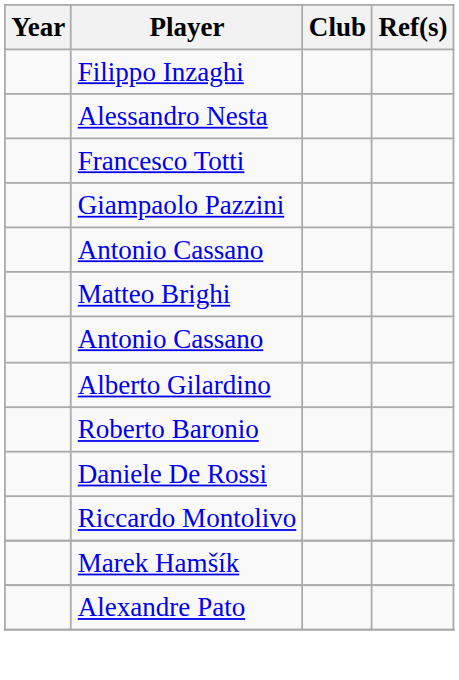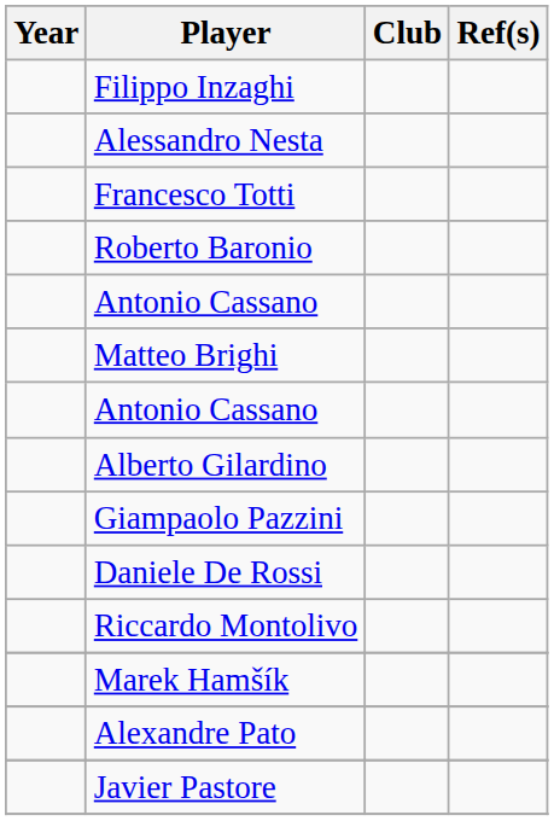 <table class="wikitable" style="font-size:95%;">
 <tr>
 <th>Year</th>
 <th>Player</th>
 <th>Club</th>
 <th>Ref(s)</th>
 </tr>
 <tr>
 <td></td>
 <td> <a href='#'>Filippo Inzaghi</a></td>
 <td></td>
 <td></td>
 </tr>
 <tr>
 <td></td>
 <td> <a href='#'>Alessandro Nesta</a></td>
 <td></td>
 <td></td>
 </tr>
 <tr>
 <td></td>
 <td> <a href='#'>Francesco Totti</a></td>
 <td></td>
 <td></td>
 </tr>
 <tr>
 <td></td>
-<td> <a href='#'>Giampaolo Pazzini</a></td>
+<td> <a href='#'>Roberto Baronio</a></td>
 <td></td>
 <td></td>
 </tr>
 <tr>
 <td></td>
 <td> <a href='#'>Antonio Cassano</a></td>
 <td></td>
 <td></td>
 </tr>
 <tr>
 <td></td>
 <td> <a href='#'>Matteo Brighi</a></td>
 <td></td>
 <td></td>
 </tr>
 <tr>
 <td></td>
 <td> <a href='#'>Antonio Cassano</a></td>
 <td></td>
 <td></td>
 </tr>
 <tr>
 <td></td>
 <td> <a href='#'>Alberto Gilardino</a></td>
 <td></td>
 <td></td>
 </tr>
 <tr>
 <td></td>
-<td> <a href='#'>Roberto Baronio</a></td>
+<td> <a href='#'>Giampaolo Pazzini</a></td>
 <td></td>
 <td></td>
 </tr>
 <tr>
 <td></td>
 <td> <a href='#'>Daniele De Rossi</a></td>
 <td></td>
 <td></td>
 </tr>
 <tr>
 <td></td>
 <td> <a href='#'>Riccardo Montolivo</a></td>
 <td></td>
 <td></td>
 </tr>
 <tr>
 </tr>
 <tr>
 <td></td>
 <td> <a href='#'>Marek Hamšík</a></td>
 <td></td>
 <td></td>
 </tr>
 <tr>
 </tr>
 <tr>
 <td></td>
 <td> <a href='#'>Alexandre Pato</a></td>
 <td></td>
 <td></td>
 </tr>
 <tr>
 </tr>
 <tr>
+<td></td>
+<td> <a href='#'>Javier Pastore</a></td>
+<td></td>
+<td></td>
+</tr>
+<tr>
 </tr>
 <tr>
 </tr>
 </table>
